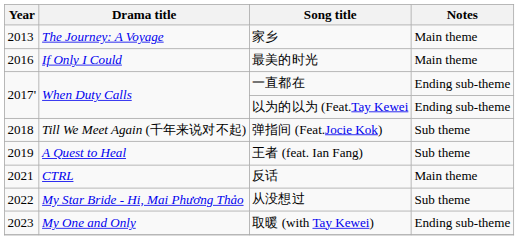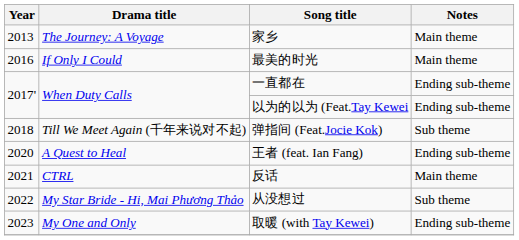 <table class="wikitable sortable">
 <tr>
 <th>Year</th>
 <th>Drama title</th>
 <th>Song title</th>
 <th class="unsortable">Notes</th>
 </tr>
 <tr>
 <td rowspan="1">2013</td>
 <td><em><a href='#'>The Journey: A Voyage</a></em></td>
 <td>家乡</td>
 <td>Main theme</td>
 </tr>
 <tr>
 <td rowspan=>2016</td>
 <td><em><a href='#'>If Only I Could</a></em></td>
 <td>最美的时光</td>
 <td>Main theme</td>
 </tr>
 <tr>
 <td rowspan="2">2017'</td>
 <td rowspan="2"><em><a href='#'>When Duty Calls</a></em></td>
 <td>一直都在</td>
 <td>Ending sub-theme</td>
 </tr>
 <tr>
 <td>以为的以为 (Feat.<a href='#'>Tay Kewei</a></td>
 <td>Ending sub-theme</td>
 </tr>
 <tr>
 <td rowspan= "1">2018</td>
 <td rowspan= "1"><em>Till We Meet Again</em> (千年来说对不起)</td>
 <td>弹指间 (Feat.<a href='#'>Jocie Kok</a>)</td>
 <td>Sub theme</td>
 </tr>
 <tr>
-<td rowspan= "1">2019</td>
+<td rowspan= "1">2020</td>
 <td rowspan= "1"><em><a href='#'>A Quest to Heal</a></em></td>
 <td>王者 (feat. Ian Fang)</td>
-<td>Sub theme</td>
+<td>Ending sub-theme</td>
 </tr>
 <tr>
 <td rowspan= "1">2021</td>
 <td rowspan= "1"><em><a href='#'>CTRL</a></em></td>
 <td>反话</td>
 <td>Main theme</td>
 </tr>
 <tr>
 <td rowspan= "1">2022</td>
 <td rowspan= "1"><em><a href='#'>My Star Bride - Hi, Mai Phương Thảo</a></em></td>
 <td>从没想过</td>
 <td>Sub theme</td>
 </tr>
 <tr>
 <td rowspan= "1">2023</td>
 <td rowspan= "1"><em><a href='#'>My One and Only</a></em></td>
 <td>取暖 (with <a href='#'>Tay Kewei</a>)</td>
 <td>Ending sub-theme</td>
 </tr>
 <tr>
 </tr>
 </table>
